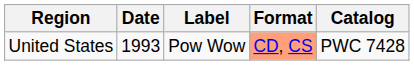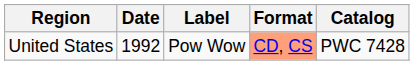 <table class="wikitable">
 <tr>
 <th>Region</th>
 <th>Date</th>
 <th>Label</th>
 <th>Format</th>
 <th>Catalog</th>
 </tr>
 <tr>
 <td>United States</td>
-<td>1993</td>
+<td>1992</td>
 <td>Pow Wow</td>
 <td style="background: lightsalmon;"><a href='#'>CD</a>, <a href='#'>CS</a></td>
 <td>PWC 7428</td>
 </tr>
 </table>
